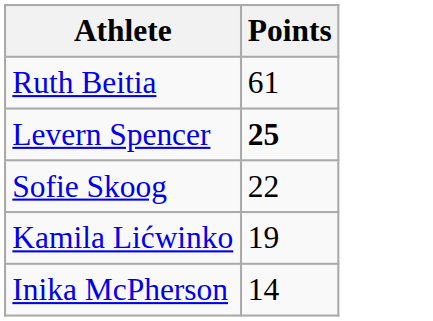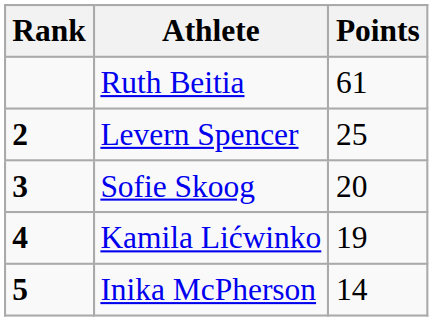 <table class="wikitable" style="border-collapse: collapse; font-size: 95%;">
 <tr>
+<th>Rank</th>
 <th>Athlete</th>
 <th>Points</th>
 </tr>
 <tr>
+<td></td>
 <td><a href='#'>Ruth Beitia</a></td>
 <td>61</td>
 </tr>
 <tr>
+<td><strong>2</strong></td>
 <td><a href='#'>Levern Spencer</a></td>
-<td><strong>25</strong></td>
+<td>25</td>
 </tr>
 <tr>
+<td><strong>3</strong></td>
 <td><a href='#'>Sofie Skoog</a></td>
-<td>22</td>
+<td>20</td>
 </tr>
 <tr>
+<td><strong>4</strong></td>
 <td><a href='#'>Kamila Lićwinko</a></td>
 <td>19</td>
 </tr>
 <tr>
+<td><strong>5</strong></td>
 <td><a href='#'>Inika McPherson</a></td>
 <td>14</td>
 </tr>
 </table>
